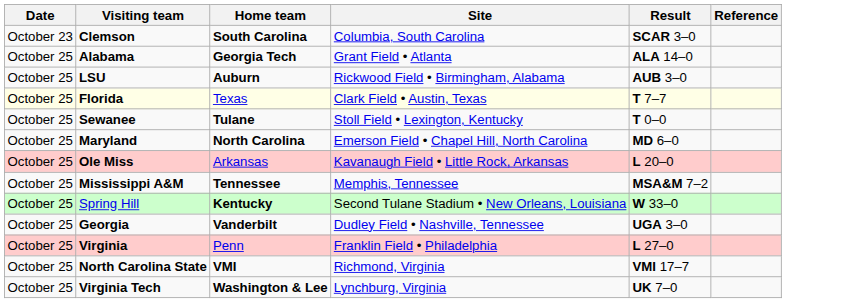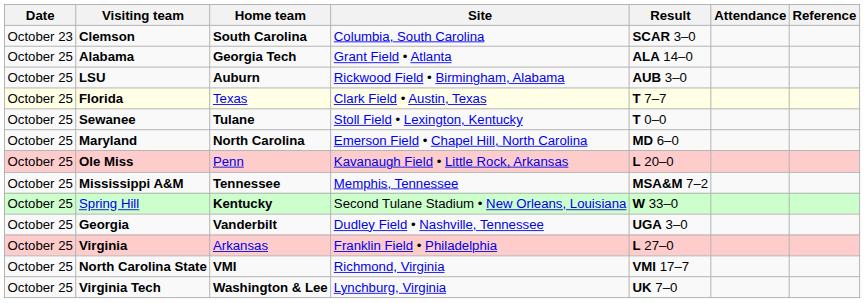 <table class="wikitable" style="font-size:95%;">
 <tr>
 <th>Date</th>
 <th>Visiting team</th>
 <th>Home team</th>
 <th>Site</th>
 <th>Result</th>
+<th>Attendance</th>
 <th class="unsortable">Reference</th>
 </tr>
 <tr bgcolor=>
 <td>October 23</td>
 <td><strong>Clemson</strong></td>
 <td><strong>South Carolina</strong></td>
 <td><a href='#'>Columbia, South Carolina</a></td>
 <td><strong>SCAR</strong> 3–0</td>
 <td></td>
+<td></td>
 </tr>
 <tr bgcolor=>
 <td>October 25</td>
 <td><strong>Alabama</strong></td>
 <td><strong>Georgia Tech</strong></td>
 <td><a href='#'>Grant Field</a> • <a href='#'>Atlanta</a></td>
 <td><strong>ALA</strong> 14–0</td>
+<td></td>
 <td></td>
 </tr>
 <tr bgcolor=>
 <td>October 25</td>
 <td><strong>LSU</strong></td>
 <td><strong>Auburn</strong></td>
 <td><a href='#'>Rickwood Field</a> • <a href='#'>Birmingham, Alabama</a></td>
 <td><strong>AUB</strong> 3–0</td>
 <td></td>
+<td></td>
 </tr>
 <tr bgcolor=ffffe6>
 <td>October 25</td>
 <td><strong>Florida</strong></td>
 <td><a href='#'>Texas</a></td>
 <td><a href='#'>Clark Field</a> • <a href='#'>Austin, Texas</a></td>
 <td><strong>T</strong> 7–7</td>
+<td></td>
 <td></td>
 </tr>
 <tr bgcolor=>
 <td>October 25</td>
 <td><strong>Sewanee</strong></td>
 <td><strong>Tulane</strong></td>
 <td><a href='#'>Stoll Field</a> • <a href='#'>Lexington, Kentucky</a></td>
 <td><strong>T</strong> 0–0</td>
 <td></td>
+<td></td>
 </tr>
 <tr bgcolor=>
 <td>October 25</td>
 <td><strong>Maryland</strong></td>
 <td><strong>North Carolina</strong></td>
 <td><a href='#'>Emerson Field</a> • <a href='#'>Chapel Hill, North Carolina</a></td>
 <td><strong>MD</strong> 6–0</td>
 <td></td>
+<td></td>
 </tr>
 <tr bgcolor=ffcccc>
 <td>October 25</td>
 <td><strong>Ole Miss</strong></td>
-<td><a href='#'>Arkansas</a></td>
+<td><a href='#'>Penn</a></td>
 <td><a href='#'>Kavanaugh Field</a> • <a href='#'>Little Rock, Arkansas</a></td>
 <td><strong>L</strong> 20–0</td>
+<td></td>
 <td></td>
 </tr>
 <tr bgcolor=>
 <td>October 25</td>
 <td><strong>Mississippi A&M</strong></td>
 <td><strong>Tennessee</strong></td>
 <td><a href='#'>Memphis, Tennessee</a></td>
 <td><strong>MSA&M</strong> 7–2</td>
 <td></td>
+<td></td>
 </tr>
 <tr bgcolor=ccffcc>
 <td>October 25</td>
 <td><a href='#'>Spring Hill</a></td>
 <td><strong>Kentucky</strong></td>
 <td>Second Tulane Stadium • <a href='#'>New Orleans, Louisiana</a></td>
 <td><strong>W</strong> 33–0</td>
+<td></td>
 <td></td>
 </tr>
 <tr bgcolor=>
 <td>October 25</td>
 <td><strong>Georgia</strong></td>
 <td><strong>Vanderbilt</strong></td>
 <td><a href='#'>Dudley Field</a> • <a href='#'>Nashville, Tennessee</a></td>
 <td><strong>UGA</strong> 3–0</td>
 <td></td>
+<td></td>
 </tr>
 <tr bgcolor=ffcccc>
 <td>October 25</td>
 <td><strong>Virginia</strong></td>
-<td><a href='#'>Penn</a></td>
+<td><a href='#'>Arkansas</a></td>
 <td><a href='#'>Franklin Field</a> • <a href='#'>Philadelphia</a></td>
 <td><strong>L</strong> 27–0</td>
+<td></td>
 <td></td>
 </tr>
 <tr bgcolor=>
 <td>October 25</td>
 <td><strong>North Carolina State</strong></td>
 <td><strong>VMI</strong></td>
 <td><a href='#'>Richmond, Virginia</a></td>
 <td><strong>VMI</strong> 17–7</td>
 <td></td>
+<td></td>
 </tr>
 <tr bgcolor=>
 <td>October 25</td>
 <td><strong>Virginia Tech</strong></td>
 <td><strong>Washington & Lee</strong></td>
 <td><a href='#'>Lynchburg, Virginia</a></td>
 <td><strong>UK</strong> 7–0</td>
 <td></td>
+<td></td>
 </tr>
 </table>
